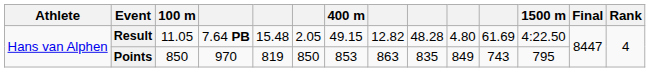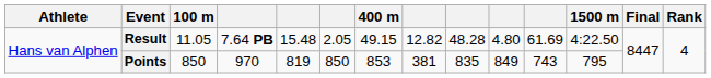 <table class="wikitable" border="1" style="font-size:90%">
 <tr>
 <th>Athlete</th>
 <th>Event</th>
 <th>100 m</th>
 <th></th>
 <th></th>
 <th></th>
 <th>400 m</th>
 <th></th>
 <th></th>
 <th></th>
 <th></th>
 <th>1500 m</th>
 <th>Final</th>
 <th>Rank</th>
 </tr>
 <tr align=center>
 <td rowspan=2 align=left><a href='#'>Hans van Alphen</a></td>
 <th style="font-size:95%">Result</th>
 <td>11.05</td>
 <td>7.64 <strong>PB</strong></td>
 <td>15.48</td>
 <td>2.05</td>
 <td>49.15</td>
 <td>12.82</td>
 <td>48.28</td>
 <td>4.80</td>
 <td>61.69</td>
 <td>4:22.50</td>
 <td rowspan=2>8447</td>
 <td rowspan=2>4</td>
 </tr>
 <tr align=center>
 <th style="font-size:95%">Points</th>
 <td>850</td>
 <td>970</td>
 <td>819</td>
 <td>850</td>
 <td>853</td>
-<td>863</td>
+<td>381</td>
 <td>835</td>
 <td>849</td>
 <td>743</td>
 <td>795</td>
 </tr>
 </table>
